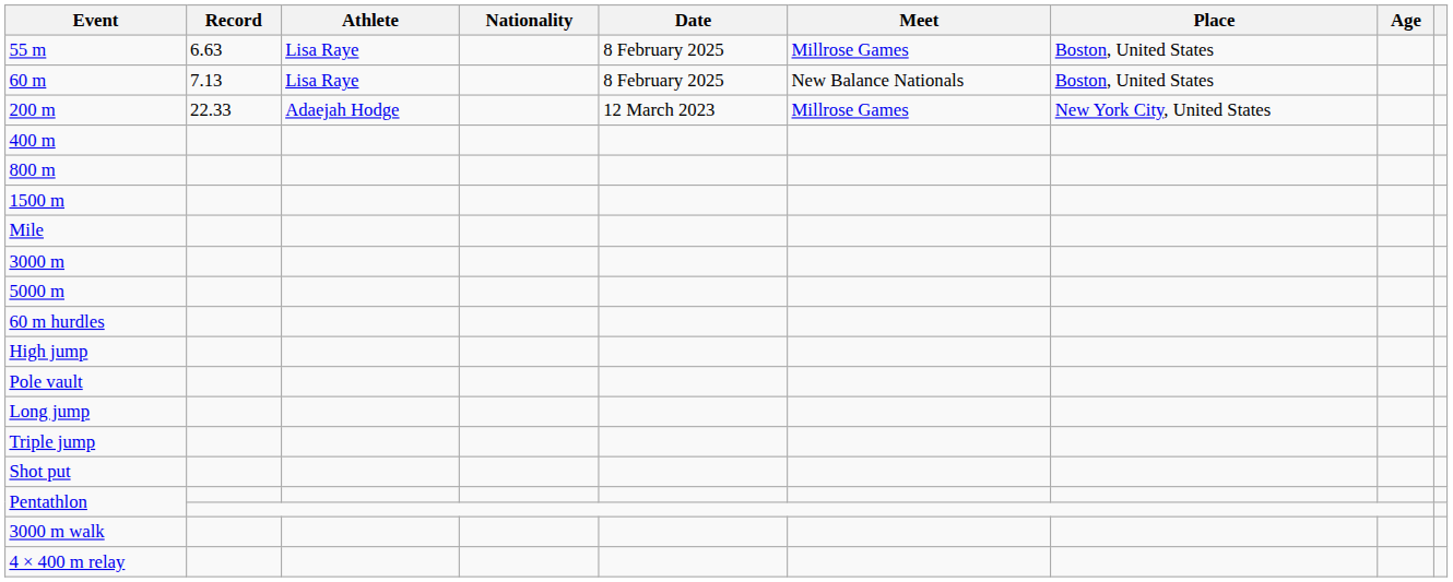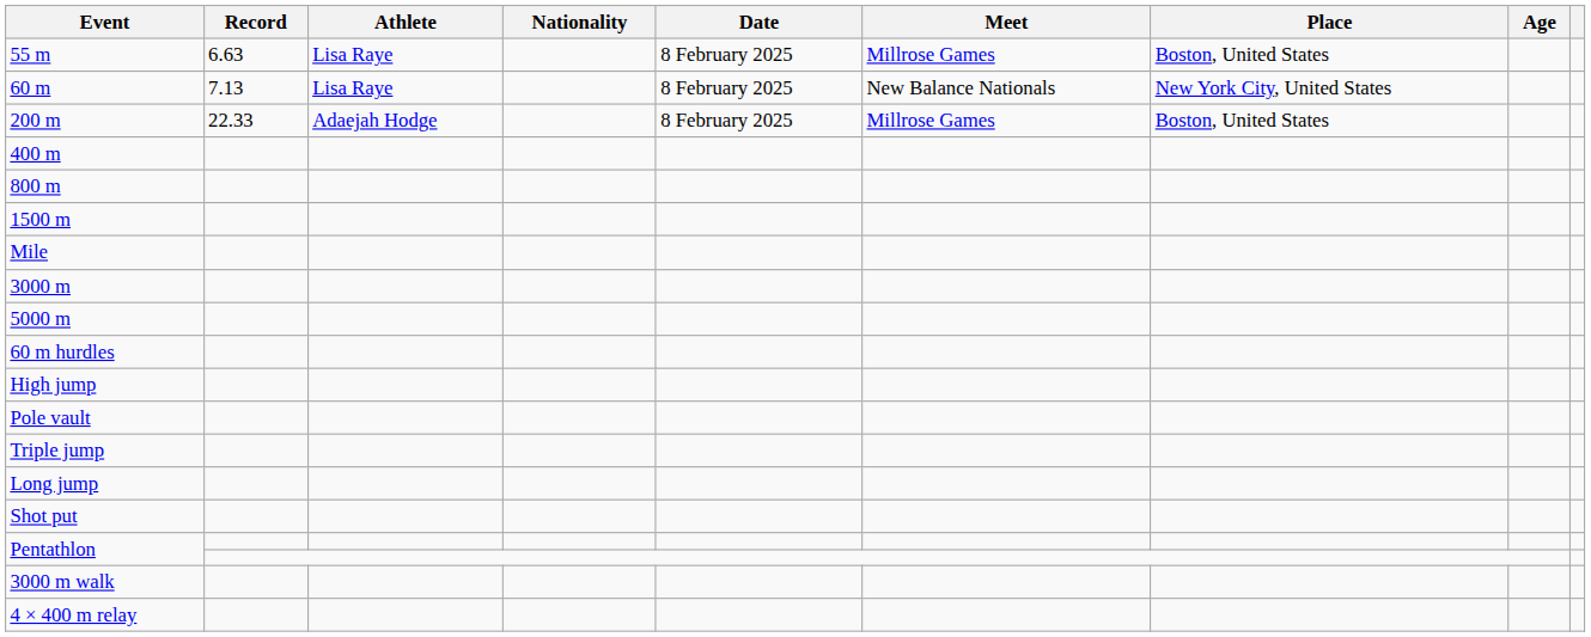 <table class=wikitable style="width: 95%; font-size: 95%;">
 <tr>
 <th>Event</th>
 <th>Record</th>
 <th>Athlete</th>
 <th>Nationality</th>
 <th>Date</th>
 <th>Meet</th>
 <th>Place</th>
 <th>Age</th>
 <th></th>
 </tr>
 <tr>
 <td><a href='#'>55 m</a></td>
 <td>6.63</td>
 <td><a href='#'>Lisa Raye</a></td>
 <td></td>
 <td>8 February 2025</td>
 <td><a href='#'>Millrose Games</a></td>
 <td><a href='#'>Boston</a>, United States</td>
 <td></td>
 <td></td>
 </tr>
 <tr>
 <td><a href='#'>60 m</a></td>
 <td>7.13</td>
 <td><a href='#'>Lisa Raye</a></td>
 <td></td>
 <td>8 February 2025</td>
 <td>New Balance Nationals</td>
-<td><a href='#'>Boston</a>, United States</td>
+<td><a href='#'>New York City</a>, United States</td>
 <td></td>
 <td></td>
 </tr>
 <tr>
 <td><a href='#'>200 m</a></td>
 <td>22.33</td>
 <td><a href='#'>Adaejah Hodge</a></td>
 <td></td>
-<td>12 March 2023</td>
+<td>8 February 2025</td>
 <td><a href='#'>Millrose Games</a></td>
-<td><a href='#'>New York City</a>, United States</td>
+<td><a href='#'>Boston</a>, United States</td>
 <td></td>
 <td></td>
 </tr>
 <tr>
 <td><a href='#'>400 m</a></td>
 <td></td>
 <td></td>
 <td></td>
 <td></td>
 <td></td>
 <td></td>
 <td></td>
 <td></td>
 </tr>
 <tr>
 <td><a href='#'>800 m</a></td>
 <td></td>
 <td></td>
 <td></td>
 <td></td>
 <td></td>
 <td></td>
 <td></td>
 <td></td>
 </tr>
 <tr>
 <td><a href='#'>1500 m</a></td>
 <td></td>
 <td></td>
 <td></td>
 <td></td>
 <td></td>
 <td></td>
 <td></td>
 <td></td>
 </tr>
 <tr>
 <td><a href='#'>Mile</a></td>
 <td></td>
 <td></td>
 <td></td>
 <td></td>
 <td></td>
 <td></td>
 <td></td>
 <td></td>
 </tr>
 <tr>
 <td><a href='#'>3000 m</a></td>
 <td></td>
 <td></td>
 <td></td>
 <td></td>
 <td></td>
 <td></td>
 <td></td>
 <td></td>
 </tr>
 <tr>
 <td><a href='#'>5000 m</a></td>
 <td></td>
 <td></td>
 <td></td>
 <td></td>
 <td></td>
 <td></td>
 <td></td>
 <td></td>
 </tr>
 <tr>
 <td><a href='#'>60 m hurdles</a></td>
 <td></td>
 <td></td>
 <td></td>
 <td></td>
 <td></td>
 <td></td>
 <td></td>
 <td></td>
 </tr>
 <tr>
 <td><a href='#'>High jump</a></td>
 <td></td>
 <td></td>
 <td></td>
 <td></td>
 <td></td>
 <td></td>
 <td></td>
 <td></td>
 </tr>
 <tr>
 <td><a href='#'>Pole vault</a></td>
 <td></td>
 <td></td>
 <td></td>
 <td></td>
 <td></td>
 <td></td>
 <td></td>
 <td></td>
 </tr>
 <tr>
-<td><a href='#'>Long jump</a></td>
+<td><a href='#'>Triple jump</a></td>
 <td></td>
 <td></td>
 <td></td>
 <td></td>
 <td></td>
 <td></td>
 <td></td>
 <td></td>
 </tr>
 <tr>
-<td><a href='#'>Triple jump</a></td>
+<td><a href='#'>Long jump</a></td>
 <td></td>
 <td></td>
 <td></td>
 <td></td>
 <td></td>
 <td></td>
 <td></td>
 <td></td>
 </tr>
 <tr>
 <td><a href='#'>Shot put</a></td>
 <td></td>
 <td></td>
 <td></td>
 <td></td>
 <td></td>
 <td></td>
 <td></td>
 <td></td>
 </tr>
 <tr>
 <td rowspan=2><a href='#'>Pentathlon</a></td>
 <td></td>
 <td></td>
 <td></td>
 <td></td>
 <td></td>
 <td></td>
 <td></td>
 <td></td>
 </tr>
 <tr>
 <td colspan=7></td>
 <td></td>
 </tr>
 <tr>
 <td><a href='#'>3000 m walk</a></td>
 <td></td>
 <td></td>
 <td></td>
 <td></td>
 <td></td>
 <td></td>
 <td></td>
 <td></td>
 </tr>
 <tr>
 <td><a href='#'>4 × 400 m relay</a></td>
 <td></td>
 <td></td>
 <td></td>
 <td></td>
 <td></td>
 <td></td>
 <td></td>
 <td></td>
 </tr>
 </table>
